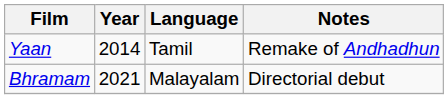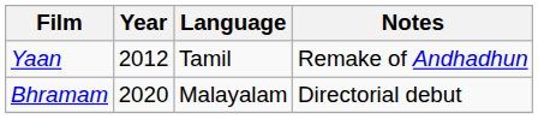 <table class="wikitable" border="1">
 <tr>
 <th>Film</th>
 <th>Year</th>
 <th>Language</th>
 <th>Notes</th>
 </tr>
 <tr>
 <td><em><a href='#'>Yaan</a></em></td>
-<td>2014</td>
+<td>2012</td>
 <td>Tamil</td>
 <td>Remake of <em><a href='#'>Andhadhun</a></em></td>
 </tr>
 <tr>
 <td><em><a href='#'>Bhramam</a></em></td>
-<td>2021</td>
+<td>2020</td>
 <td>Malayalam</td>
 <td>Directorial debut</td>
 </tr>
 <tr>
 </tr>
 </table>
